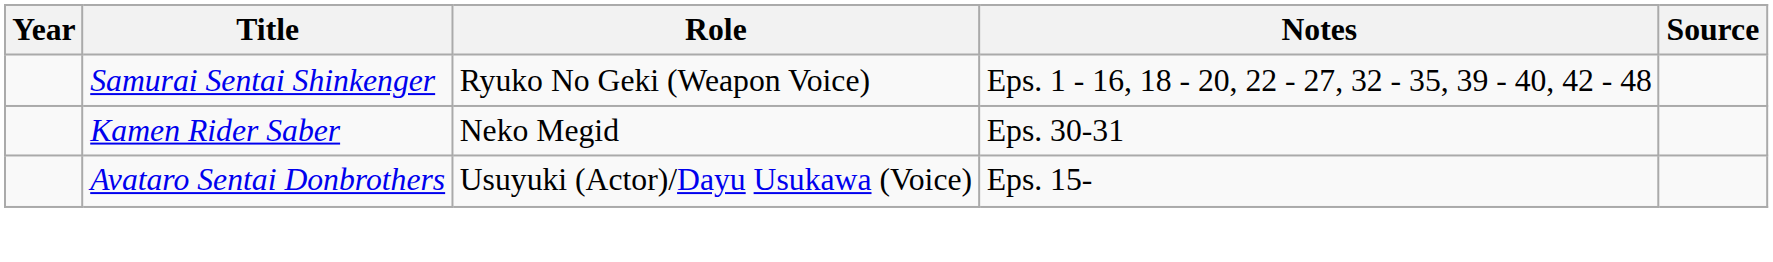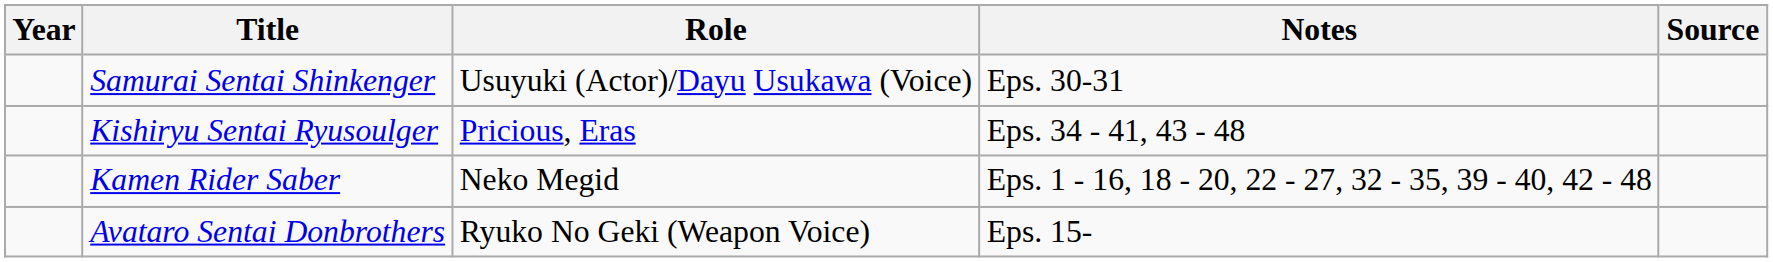 <table class="wikitable sortable plainrowheaders">
 <tr>
 <th>Year</th>
 <th>Title</th>
 <th>Role</th>
 <th class="unsortable">Notes</th>
 <th class="unsortable">Source</th>
 </tr>
 <tr>
 <td></td>
 <td><em><a href='#'>Samurai Sentai Shinkenger</a></em></td>
-<td>Ryuko No Geki (Weapon Voice)</td>
-<td>Eps. 1 - 16, 18 - 20, 22 - 27, 32 - 35, 39 - 40, 42 - 48</td>
+<td>Usuyuki (Actor)/<a href='#'>Dayu</a> <a href='#'>Usukawa</a> (Voice)</td>
+<td>Eps. 30-31</td>
+<td></td>
+</tr>
+<tr>
+<td></td>
+<td><em><a href='#'>Kishiryu Sentai Ryusoulger</a></em></td>
+<td><a href='#'>Pricious</a>, <a href='#'>Eras</a></td>
+<td>Eps. 34 - 41, 43 - 48</td>
 <td></td>
 </tr>
 <tr>
 <td></td>
 <td><em><a href='#'>Kamen Rider Saber</a></em></td>
 <td>Neko Megid</td>
-<td>Eps. 30-31</td>
+<td>Eps. 1 - 16, 18 - 20, 22 - 27, 32 - 35, 39 - 40, 42 - 48</td>
 <td></td>
 </tr>
 <tr>
 <td></td>
 <td><em><a href='#'>Avataro Sentai Donbrothers</a></em></td>
-<td>Usuyuki (Actor)/<a href='#'>Dayu</a> <a href='#'>Usukawa</a> (Voice)</td>
+<td>Ryuko No Geki (Weapon Voice)</td>
 <td>Eps. 15-</td>
 <td></td>
 </tr>
 </table>
